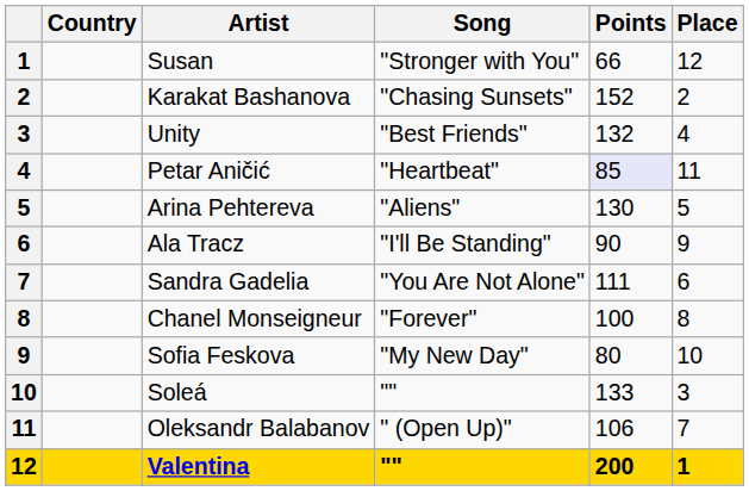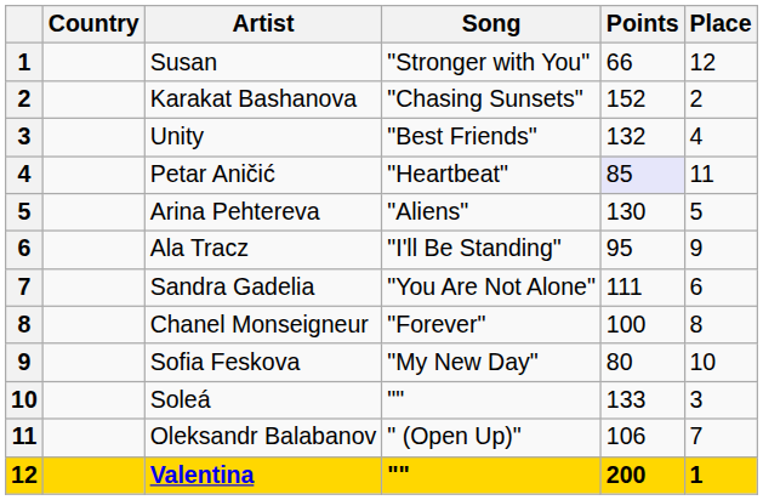 <table class="sortable wikitable plainrowheaders">
 <tr>
 <th scope="col"></th>
 <th scope="col">Country</th>
 <th scope="col">Artist</th>
 <th scope="col">Song</th>
 <th scope="col">Points</th>
 <th scope="col">Place</th>
 </tr>
 <tr>
 <th scope="row" style="text-align:center;">1</th>
 <td></td>
 <td>Susan</td>
 <td>"Stronger with You"</td>
 <td>66</td>
 <td>12</td>
 </tr>
 <tr>
 <th scope="row" style="text-align:center;">2</th>
 <td></td>
 <td>Karakat Bashanova</td>
 <td>"Chasing Sunsets"</td>
 <td>152</td>
 <td>2</td>
 </tr>
 <tr>
 <th scope="row" style="text-align:center;">3</th>
 <td></td>
 <td>Unity</td>
 <td>"Best Friends"</td>
 <td>132</td>
 <td>4</td>
 </tr>
 <tr>
 <th scope="row" style="text-align:center;">4</th>
 <td></td>
 <td>Petar Aničić</td>
 <td>"Heartbeat"</td>
 <td style="background: lavender;">85</td>
 <td>11</td>
 </tr>
 <tr>
 <th scope="row" style="text-align:center;">5</th>
 <td></td>
 <td>Arina Pehtereva</td>
 <td>"Aliens"</td>
 <td>130</td>
 <td>5</td>
 </tr>
 <tr>
 <th scope="row" style="text-align:center;">6</th>
 <td></td>
 <td>Ala Tracz</td>
 <td>"I'll Be Standing"</td>
-<td>90</td>
+<td>95</td>
 <td>9</td>
 </tr>
 <tr>
 <th scope="row" style="text-align:center;">7</th>
 <td></td>
 <td>Sandra Gadelia</td>
 <td>"You Are Not Alone"</td>
 <td>111</td>
 <td>6</td>
 </tr>
 <tr>
 <th scope="row" style="text-align:center;">8</th>
 <td></td>
 <td>Chanel Monseigneur</td>
 <td>"Forever"</td>
 <td>100</td>
 <td>8</td>
 </tr>
 <tr>
 <th scope="row" style="text-align:center;">9</th>
 <td></td>
 <td>Sofia Feskova</td>
 <td>"My New Day"</td>
 <td>80</td>
 <td>10</td>
 </tr>
 <tr>
 <th scope="row" style="text-align:center;">10</th>
 <td></td>
 <td>Soleá</td>
 <td>""</td>
 <td>133</td>
 <td>3</td>
 </tr>
 <tr>
 <th scope="row" style="text-align:center;">11</th>
 <td></td>
 <td>Oleksandr Balabanov</td>
 <td>" (Open Up)"</td>
 <td>106</td>
 <td>7</td>
 </tr>
 <tr style="font-weight:bold; background:gold;">
 <th scope="row" style="text-align:center; font-weight:bold; background:gold;">12</th>
 <td></td>
 <td><a href='#'>Valentina</a></td>
 <td>""</td>
 <td>200</td>
 <td>1</td>
 </tr>
 </table>
